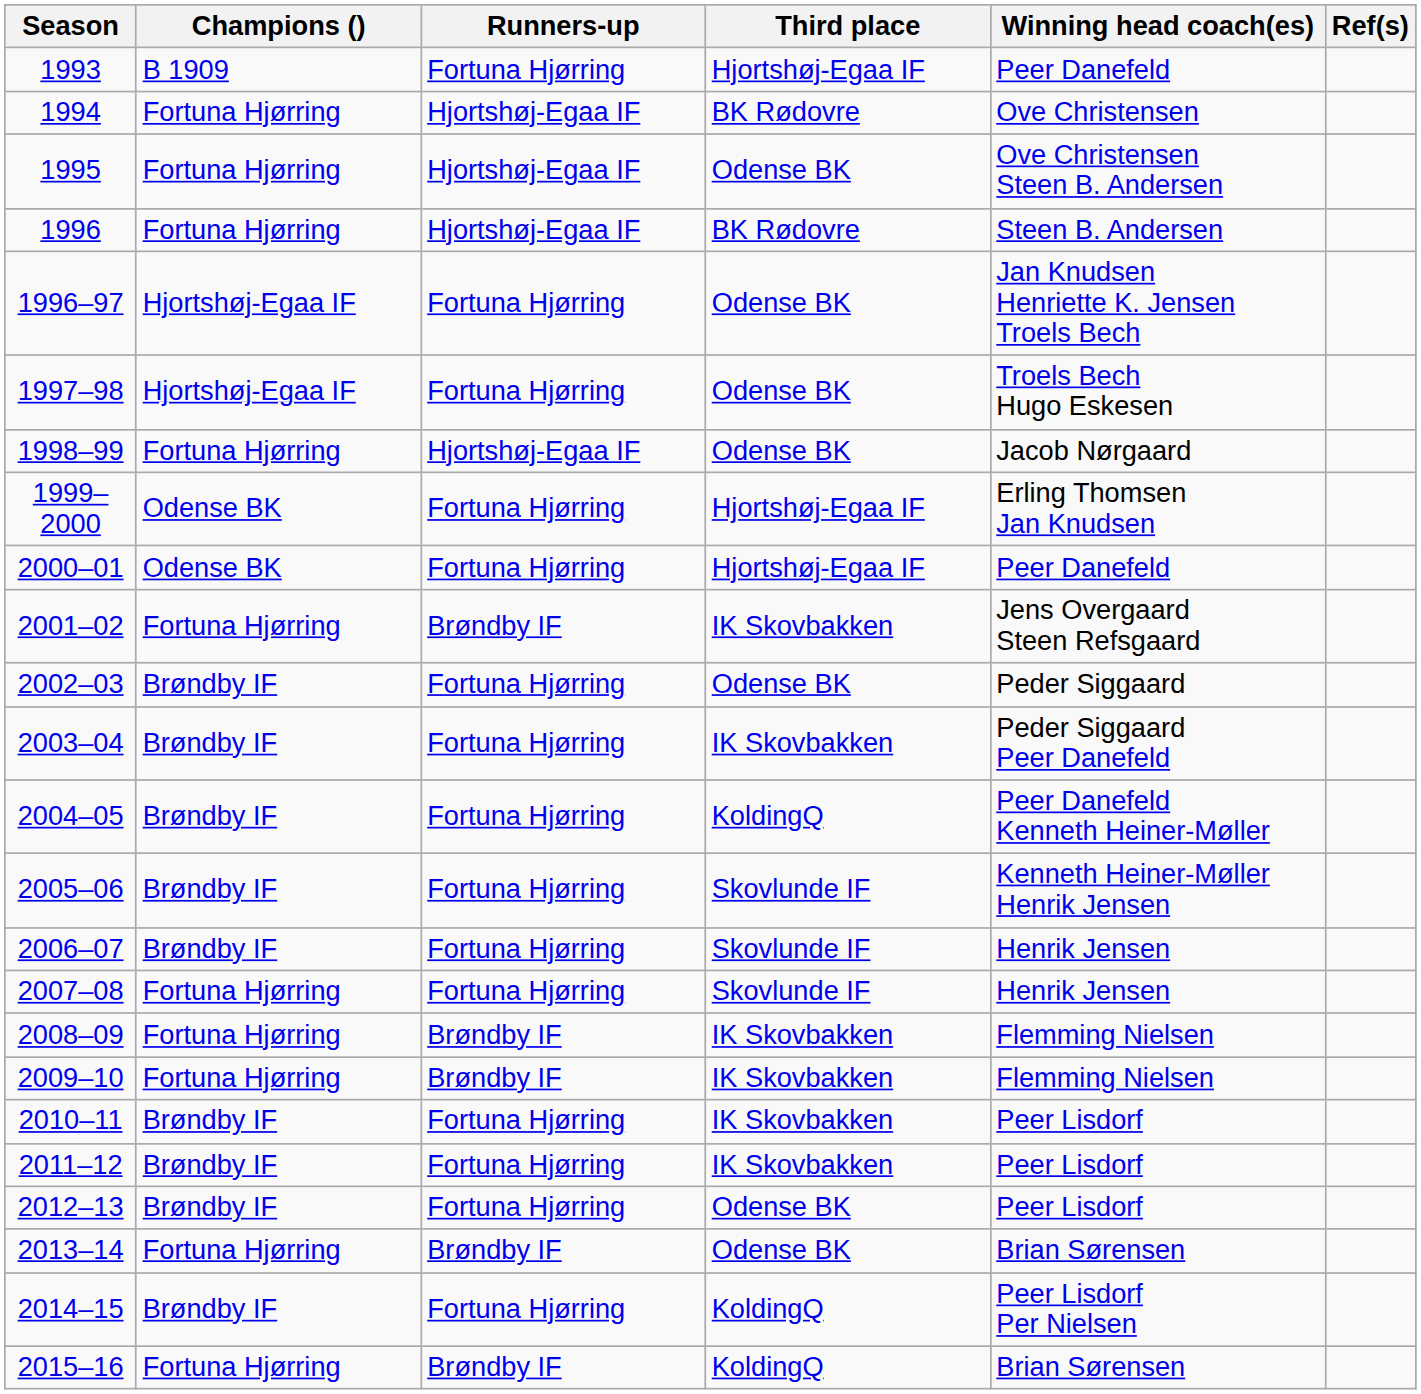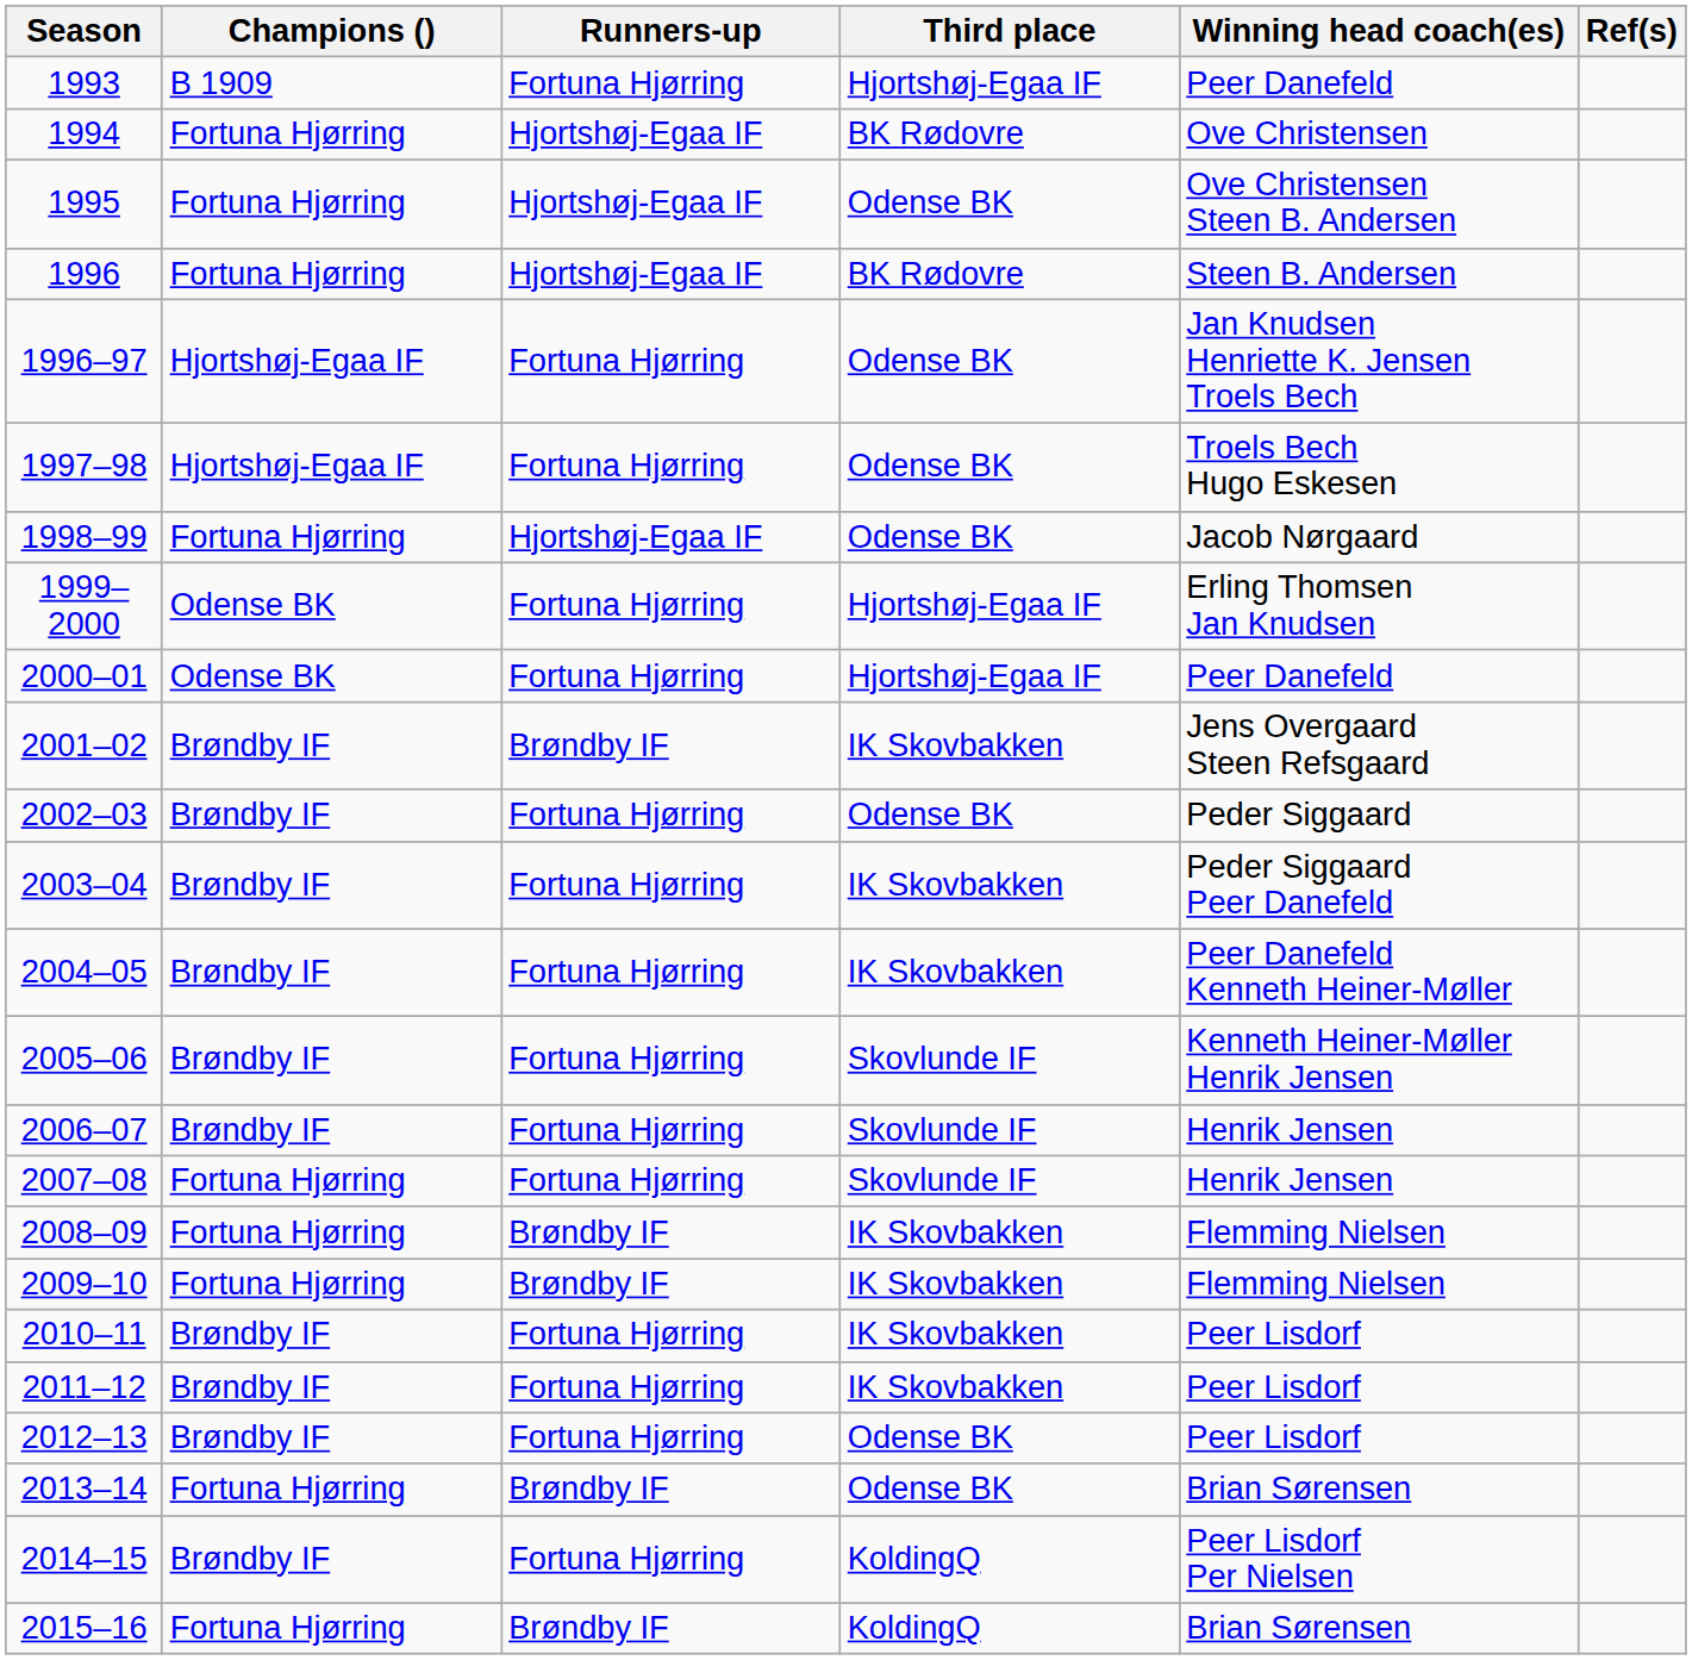 <table class="sortable wikitable plainrowheaders">
 <tr>
 <th width=70px>Season</th>
 <th width=160px>Champions ()</th>
 <th width=160px>Runners-up</th>
 <th width=160px>Third place</th>
 <th width=190px>Winning head coach(es)</th>
 <th>Ref(s)</th>
 </tr>
 <tr>
 <td style="text-align:center;"><a href='#'>1993</a></td>
 <td><a href='#'>B 1909</a> </td>
 <td><a href='#'>Fortuna Hjørring</a></td>
 <td><a href='#'>Hjortshøj-Egaa IF</a></td>
 <td> <a href='#'>Peer Danefeld</a></td>
 <td></td>
 </tr>
 <tr>
 <td style="text-align:center;"><a href='#'>1994</a></td>
 <td><a href='#'>Fortuna Hjørring</a> </td>
 <td><a href='#'>Hjortshøj-Egaa IF</a></td>
 <td><a href='#'>BK Rødovre</a></td>
 <td> <a href='#'>Ove Christensen</a></td>
 <td></td>
 </tr>
 <tr>
 <td style="text-align:center;"><a href='#'>1995</a></td>
 <td><a href='#'>Fortuna Hjørring</a> </td>
 <td><a href='#'>Hjortshøj-Egaa IF</a></td>
 <td><a href='#'>Odense BK</a></td>
 <td> <a href='#'>Ove Christensen</a><br> <a href='#'>Steen B. Andersen</a></td>
 <td><br></td>
 </tr>
 <tr>
 <td style="text-align:center;"><a href='#'>1996</a></td>
 <td><a href='#'>Fortuna Hjørring</a> </td>
 <td><a href='#'>Hjortshøj-Egaa IF</a></td>
 <td><a href='#'>BK Rødovre</a></td>
 <td> <a href='#'>Steen B. Andersen</a></td>
 <td></td>
 </tr>
 <tr>
 <td style="text-align:center;"><a href='#'>1996–97</a></td>
 <td><a href='#'>Hjortshøj-Egaa IF</a> </td>
 <td><a href='#'>Fortuna Hjørring</a></td>
 <td><a href='#'>Odense BK</a></td>
 <td> <a href='#'>Jan Knudsen</a><br> <a href='#'>Henriette K. Jensen</a><br> <a href='#'>Troels Bech</a></td>
 <td></td>
 </tr>
 <tr>
 <td style="text-align:center;"><a href='#'>1997–98</a></td>
 <td><a href='#'>Hjortshøj-Egaa IF</a> </td>
 <td><a href='#'>Fortuna Hjørring</a></td>
 <td><a href='#'>Odense BK</a></td>
 <td> <a href='#'>Troels Bech</a><br> Hugo Eskesen</td>
 <td></td>
 </tr>
 <tr>
 <td style="text-align:center;"><a href='#'>1998–99</a></td>
 <td><a href='#'>Fortuna Hjørring</a> </td>
 <td><a href='#'>Hjortshøj-Egaa IF</a></td>
 <td><a href='#'>Odense BK</a></td>
 <td> Jacob Nørgaard</td>
 <td></td>
 </tr>
 <tr>
 <td style="text-align:center;"><a href='#'>1999–2000</a></td>
 <td><a href='#'>Odense BK</a> </td>
 <td><a href='#'>Fortuna Hjørring</a></td>
 <td><a href='#'>Hjortshøj-Egaa IF</a></td>
 <td> Erling Thomsen<br> <a href='#'>Jan Knudsen</a></td>
 <td><br></td>
 </tr>
 <tr>
 <td style="text-align:center;"><a href='#'>2000–01</a></td>
 <td><a href='#'>Odense BK</a> </td>
 <td><a href='#'>Fortuna Hjørring</a></td>
 <td><a href='#'>Hjortshøj-Egaa IF</a></td>
 <td> <a href='#'>Peer Danefeld</a></td>
 <td></td>
 </tr>
 <tr>
 <td style="text-align:center;"><a href='#'>2001–02</a></td>
-<td><a href='#'>Fortuna Hjørring</a> </td>
+<td><a href='#'>Brøndby IF</a> </td>
 <td><a href='#'>Brøndby IF</a></td>
 <td><a href='#'>IK Skovbakken</a></td>
 <td> Jens Overgaard<br> Steen Refsgaard</td>
 <td></td>
 </tr>
 <tr>
 <td style="text-align:center;"><a href='#'>2002–03</a></td>
 <td><a href='#'>Brøndby IF</a> </td>
 <td><a href='#'>Fortuna Hjørring</a></td>
 <td><a href='#'>Odense BK</a></td>
 <td> Peder Siggaard</td>
 <td></td>
 </tr>
 <tr>
 <td style="text-align:center;"><a href='#'>2003–04</a></td>
 <td><a href='#'>Brøndby IF</a> </td>
 <td><a href='#'>Fortuna Hjørring</a></td>
 <td><a href='#'>IK Skovbakken</a></td>
 <td> Peder Siggaard<br> <a href='#'>Peer Danefeld</a></td>
 <td><br></td>
 </tr>
 <tr>
 <td style="text-align:center;"><a href='#'>2004–05</a></td>
 <td><a href='#'>Brøndby IF</a> </td>
 <td><a href='#'>Fortuna Hjørring</a></td>
-<td><a href='#'>KoldingQ</a></td>
+<td><a href='#'>IK Skovbakken</a></td>
 <td> <a href='#'>Peer Danefeld</a><br> <a href='#'>Kenneth Heiner-Møller</a></td>
 <td><br></td>
 </tr>
 <tr>
 <td style="text-align:center;"><a href='#'>2005–06</a></td>
 <td><a href='#'>Brøndby IF</a> </td>
 <td><a href='#'>Fortuna Hjørring</a></td>
 <td><a href='#'>Skovlunde IF</a></td>
 <td> <a href='#'>Kenneth Heiner-Møller</a><br> <a href='#'>Henrik Jensen</a></td>
 <td><br></td>
 </tr>
 <tr>
 <td style="text-align:center;"><a href='#'>2006–07</a></td>
 <td><a href='#'>Brøndby IF</a> </td>
 <td><a href='#'>Fortuna Hjørring</a></td>
 <td><a href='#'>Skovlunde IF</a></td>
 <td> <a href='#'>Henrik Jensen</a></td>
 <td></td>
 </tr>
 <tr>
 <td style="text-align:center;"><a href='#'>2007–08</a></td>
 <td><a href='#'>Fortuna Hjørring</a> </td>
 <td><a href='#'>Fortuna Hjørring</a></td>
 <td><a href='#'>Skovlunde IF</a></td>
 <td> <a href='#'>Henrik Jensen</a></td>
 <td></td>
 </tr>
 <tr>
 <td style="text-align:center;"><a href='#'>2008–09</a></td>
 <td><a href='#'>Fortuna Hjørring</a> </td>
 <td><a href='#'>Brøndby IF</a></td>
 <td><a href='#'>IK Skovbakken</a></td>
 <td> <a href='#'>Flemming Nielsen</a></td>
 <td></td>
 </tr>
 <tr>
 <td style="text-align:center;"><a href='#'>2009–10</a></td>
 <td><a href='#'>Fortuna Hjørring</a> </td>
 <td><a href='#'>Brøndby IF</a></td>
 <td><a href='#'>IK Skovbakken</a></td>
 <td> <a href='#'>Flemming Nielsen</a></td>
 <td></td>
 </tr>
 <tr>
 <td style="text-align:center;"><a href='#'>2010–11</a></td>
 <td><a href='#'>Brøndby IF</a> </td>
 <td><a href='#'>Fortuna Hjørring</a></td>
 <td><a href='#'>IK Skovbakken</a></td>
 <td> <a href='#'>Peer Lisdorf</a></td>
 <td></td>
 </tr>
 <tr>
 <td style="text-align:center;"><a href='#'>2011–12</a></td>
 <td><a href='#'>Brøndby IF</a> </td>
 <td><a href='#'>Fortuna Hjørring</a></td>
 <td><a href='#'>IK Skovbakken</a></td>
 <td> <a href='#'>Peer Lisdorf</a></td>
 <td></td>
 </tr>
 <tr>
 <td style="text-align:center;"><a href='#'>2012–13</a></td>
 <td><a href='#'>Brøndby IF</a> </td>
 <td><a href='#'>Fortuna Hjørring</a></td>
 <td><a href='#'>Odense BK</a></td>
 <td> <a href='#'>Peer Lisdorf</a></td>
 <td></td>
 </tr>
 <tr>
 <td style="text-align:center;"><a href='#'>2013–14</a></td>
 <td><a href='#'>Fortuna Hjørring</a> </td>
 <td><a href='#'>Brøndby IF</a></td>
 <td><a href='#'>Odense BK</a></td>
 <td> <a href='#'>Brian Sørensen</a></td>
 <td></td>
 </tr>
 <tr>
 <td style="text-align:center;"><a href='#'>2014–15</a></td>
 <td><a href='#'>Brøndby IF</a> </td>
 <td><a href='#'>Fortuna Hjørring</a></td>
 <td><a href='#'>KoldingQ</a></td>
 <td> <a href='#'>Peer Lisdorf</a><br> <a href='#'>Per Nielsen</a></td>
 <td><br></td>
 </tr>
 <tr>
 <td style="text-align:center;"><a href='#'>2015–16</a></td>
 <td><a href='#'>Fortuna Hjørring</a> </td>
 <td><a href='#'>Brøndby IF</a></td>
 <td><a href='#'>KoldingQ</a></td>
 <td> <a href='#'>Brian Sørensen</a></td>
 <td></td>
 </tr>
 </table>
